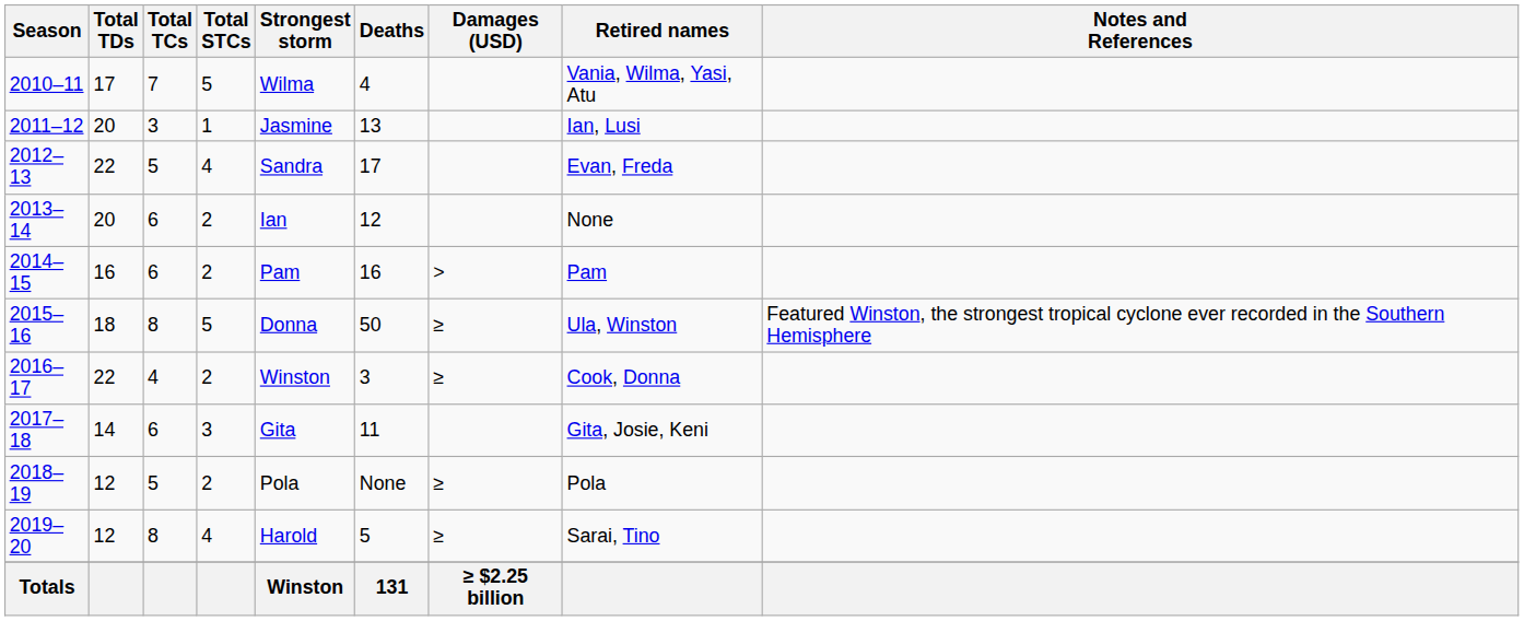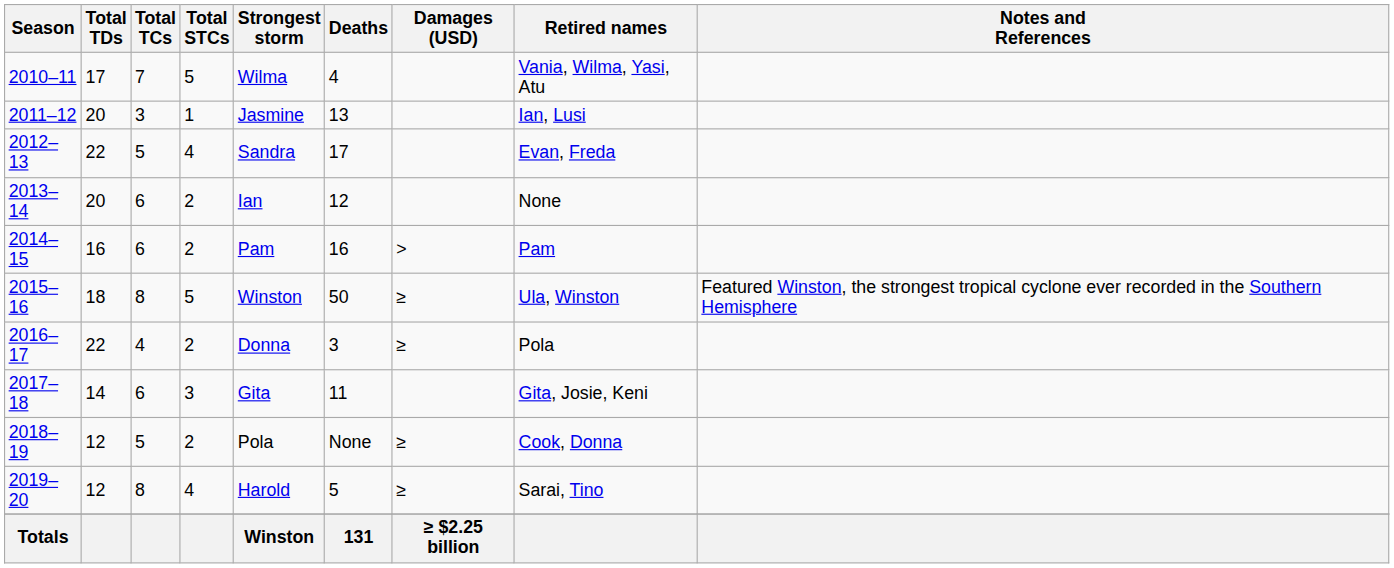 <table class="wikitable sortable">
 <tr>
 <th>Season</th>
 <th>Total<br>TDs</th>
 <th>Total<br>TCs</th>
 <th>Total<br>STCs</th>
 <th>Strongest<br>storm</th>
 <th>Deaths</th>
 <th>Damages<br>(USD)</th>
 <th>Retired names</th>
 <th>Notes and<br>References</th>
 </tr>
 <tr>
 <td><a href='#'>2010–11</a></td>
 <td>17</td>
 <td>7</td>
 <td>5</td>
 <td> <a href='#'>Wilma</a></td>
 <td>4</td>
 <td></td>
 <td><a href='#'>Vania</a>, <a href='#'>Wilma</a>, <a href='#'>Yasi</a>, Atu</td>
 <td></td>
 </tr>
 <tr>
 <td><a href='#'>2011–12</a></td>
 <td>20</td>
 <td>3</td>
 <td>1</td>
 <td> <a href='#'>Jasmine</a></td>
 <td>13</td>
 <td></td>
 <td><a href='#'>Ian</a>, <a href='#'>Lusi</a></td>
 <td></td>
 </tr>
 <tr>
 <td><a href='#'>2012–13</a></td>
 <td>22</td>
 <td>5</td>
 <td>4</td>
 <td> <a href='#'>Sandra</a></td>
 <td>17</td>
 <td></td>
 <td><a href='#'>Evan</a>, <a href='#'>Freda</a></td>
 <td></td>
 </tr>
 <tr>
 <td><a href='#'>2013–14</a></td>
 <td>20</td>
 <td>6</td>
 <td>2</td>
 <td> <a href='#'>Ian</a></td>
 <td>12</td>
 <td></td>
 <td>None</td>
 <td></td>
 </tr>
 <tr>
 <td><a href='#'>2014–15</a></td>
 <td>16</td>
 <td>6</td>
 <td>2</td>
 <td> <a href='#'>Pam</a></td>
 <td>16</td>
 <td>> </td>
 <td><a href='#'>Pam</a></td>
 <td></td>
 </tr>
 <tr>
 <td><a href='#'>2015–16</a></td>
 <td>18</td>
 <td>8</td>
 <td>5</td>
-<td> <a href='#'>Donna</a></td>
+<td> <a href='#'>Winston</a></td>
 <td>50</td>
 <td>≥ </td>
 <td><a href='#'>Ula</a>, <a href='#'>Winston</a></td>
 <td>Featured <a href='#'>Winston</a>, the strongest tropical cyclone ever recorded in the <a href='#'>Southern Hemisphere</a> </td>
 </tr>
 <tr>
 <td><a href='#'>2016–17</a></td>
 <td>22</td>
 <td>4</td>
 <td>2</td>
-<td> <a href='#'>Winston</a></td>
+<td> <a href='#'>Donna</a></td>
 <td>3</td>
 <td>≥ </td>
-<td><a href='#'>Cook</a>, <a href='#'>Donna</a></td>
+<td>Pola</td>
 <td></td>
 </tr>
 <tr>
 <td><a href='#'>2017–18</a></td>
 <td>14</td>
 <td>6</td>
 <td>3</td>
 <td> <a href='#'>Gita</a></td>
 <td>11</td>
 <td></td>
 <td><a href='#'>Gita</a>, Josie, Keni</td>
 <td></td>
 </tr>
 <tr>
 <td><a href='#'>2018–19</a></td>
 <td>12</td>
 <td>5</td>
 <td>2</td>
 <td> Pola</td>
 <td>None</td>
 <td>≥ </td>
-<td>Pola</td>
+<td><a href='#'>Cook</a>, <a href='#'>Donna</a></td>
 <td></td>
 </tr>
 <tr>
 <td><a href='#'>2019–20</a></td>
 <td>12</td>
 <td>8</td>
 <td>4</td>
 <td> <a href='#'>Harold</a></td>
 <td>5</td>
 <td>≥ </td>
 <td>Sarai, <a href='#'>Tino</a></td>
 <td></td>
 </tr>
 <tr>
 </tr>
 <tr class="sortbottom">
 <th>Totals</th>
 <th></th>
 <th></th>
 <th></th>
 <th>Winston</th>
 <th>131</th>
 <th>≥ $2.25 billion</th>
 <th></th>
 <th></th>
 </tr>
 </table>
